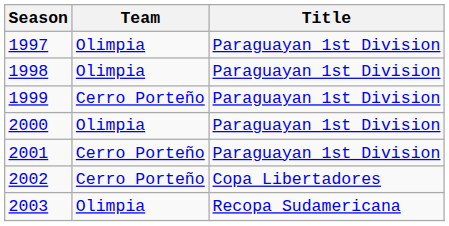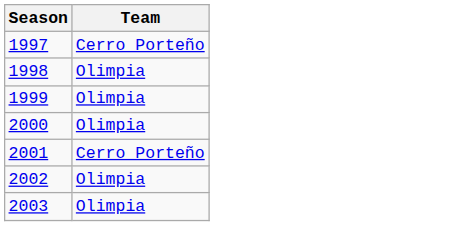 <table class="wikitable">
 <tr>
 <th>Season</th>
 <th>Team</th>
-<th>Title</th>
 </tr>
 <tr>
 <td><a href='#'>1997</a></td>
-<td><a href='#'>Olimpia</a></td>
-<td><a href='#'>Paraguayan 1st Division</a></td>
+<td><a href='#'>Cerro Porteño</a></td>
 </tr>
 <tr>
 <td><a href='#'>1998</a></td>
 <td><a href='#'>Olimpia</a></td>
-<td><a href='#'>Paraguayan 1st Division</a></td>
 </tr>
 <tr>
 <td><a href='#'>1999</a></td>
-<td><a href='#'>Cerro Porteño</a></td>
-<td><a href='#'>Paraguayan 1st Division</a></td>
+<td><a href='#'>Olimpia</a></td>
 </tr>
 <tr>
 <td><a href='#'>2000</a></td>
 <td><a href='#'>Olimpia</a></td>
-<td><a href='#'>Paraguayan 1st Division</a></td>
 </tr>
 <tr>
 <td><a href='#'>2001</a></td>
 <td><a href='#'>Cerro Porteño</a></td>
-<td><a href='#'>Paraguayan 1st Division</a></td>
 </tr>
 <tr>
 <td><a href='#'>2002</a></td>
-<td><a href='#'>Cerro Porteño</a></td>
-<td><a href='#'>Copa Libertadores</a></td>
+<td><a href='#'>Olimpia</a></td>
 </tr>
 <tr>
 <td><a href='#'>2003</a></td>
 <td><a href='#'>Olimpia</a></td>
-<td><a href='#'>Recopa Sudamericana</a></td>
 </tr>
 </table>
